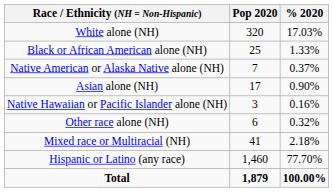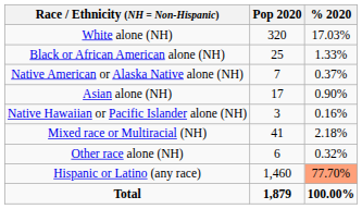 <table class="wikitable" style="text-align:center;">
 <tr>
 <th>Race / Ethnicity <small>(<em>NH = Non-Hispanic</em>)</small></th>
 <th>Pop 2020</th>
 <th>% 2020</th>
 </tr>
 <tr>
 <td><a href='#'>White</a> alone (NH)</td>
 <td>320</td>
 <td>17.03%</td>
 </tr>
 <tr>
 <td><a href='#'>Black or African American</a> alone (NH)</td>
 <td>25</td>
 <td>1.33%</td>
 </tr>
 <tr>
 <td><a href='#'>Native American</a> or <a href='#'>Alaska Native</a> alone (NH)</td>
 <td>7</td>
 <td>0.37%</td>
 </tr>
 <tr>
 <td><a href='#'>Asian</a> alone (NH)</td>
 <td>17</td>
 <td>0.90%</td>
 </tr>
 <tr>
 <td><a href='#'>Native Hawaiian</a> or <a href='#'>Pacific Islander</a> alone (NH)</td>
 <td>3</td>
 <td>0.16%</td>
 </tr>
 <tr>
+<td><a href='#'>Mixed race or Multiracial</a> (NH)</td>
+<td>41</td>
+<td>2.18%</td>
+</tr>
+<tr>
 <td><a href='#'>Other race</a> alone (NH)</td>
 <td>6</td>
 <td>0.32%</td>
 </tr>
 <tr>
-<td><a href='#'>Mixed race or Multiracial</a> (NH)</td>
-<td>41</td>
-<td>2.18%</td>
-</tr>
-<tr>
 <td><a href='#'>Hispanic or Latino</a> (any race)</td>
 <td>1,460</td>
-<td>77.70%</td>
+<td style="background: lightsalmon;">77.70%</td>
 </tr>
 <tr>
 <td><strong>Total</strong></td>
 <td><strong>1,879</strong></td>
 <td><strong>100.00%</strong></td>
 </tr>
 </table>
